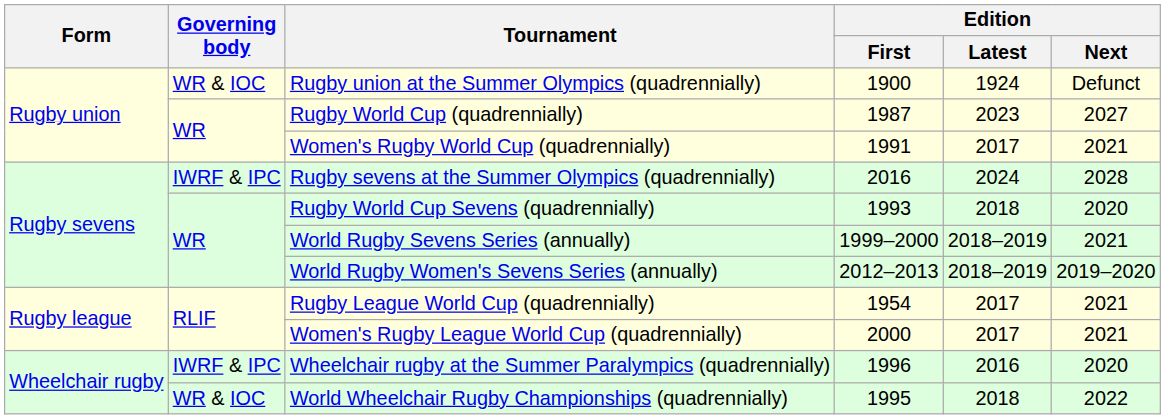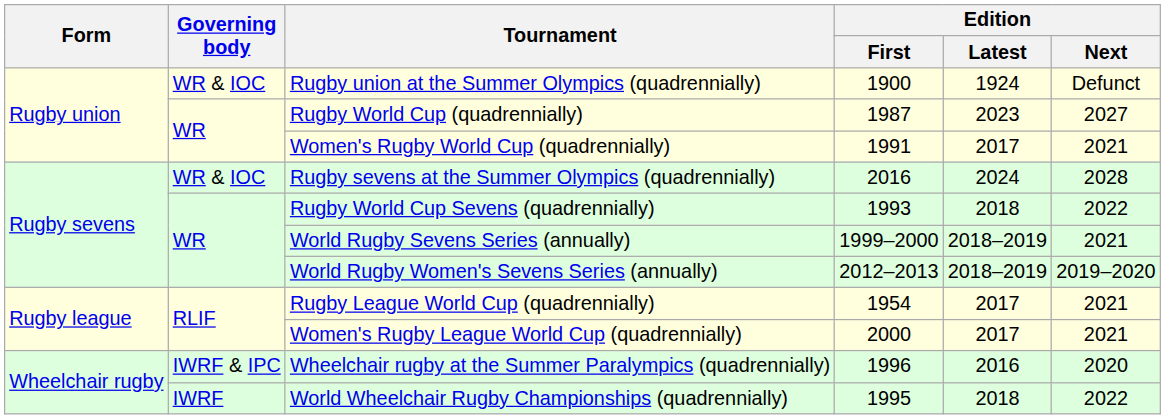 <table class="wikitable">
 <tr>
 <th rowspan="2">Form</th>
 <th rowspan="2"><a href='#'>Governing<br>body</a></th>
 <th rowspan="2">Tournament</th>
 <th colspan="3">Edition</th>
 </tr>
 <tr>
 <th>First</th>
 <th>Latest</th>
 <th>Next</th>
 </tr>
 <tr style="background: #ffd;">
 <td rowspan="3"><a href='#'>Rugby union</a></td>
 <td><a href='#'>WR</a> & <a href='#'>IOC</a></td>
 <td><a href='#'>Rugby union at the Summer Olympics</a> (quadrennially)</td>
 <td style="text-align:center;">1900</td>
 <td style="text-align:center;">1924</td>
 <td style="text-align:center;">Defunct</td>
 </tr>
 <tr style="background: #ffd;">
 <td rowspan="2"><a href='#'>WR</a></td>
 <td><a href='#'>Rugby World Cup</a> (quadrennially)</td>
 <td style="text-align:center;">1987</td>
 <td style="text-align:center;">2023</td>
 <td style="text-align:center;">2027</td>
 </tr>
 <tr style="background: #ffd;">
 <td><a href='#'>Women's Rugby World Cup</a> (quadrennially)</td>
 <td style="text-align:center;">1991</td>
 <td style="text-align:center;">2017</td>
 <td style="text-align:center;">2021</td>
 </tr>
 <tr style="background: #dfd;">
 <td rowspan="4"><a href='#'>Rugby sevens</a></td>
-<td><a href='#'>IWRF</a> & <a href='#'>IPC</a></td>
+<td><a href='#'>WR</a> & <a href='#'>IOC</a></td>
 <td><a href='#'>Rugby sevens at the Summer Olympics</a> (quadrennially)</td>
 <td style="text-align:center;">2016</td>
 <td style="text-align:center;">2024</td>
 <td style="text-align:center;">2028</td>
 </tr>
 <tr style="background: #dfd;">
 <td rowspan="3"><a href='#'>WR</a></td>
 <td><a href='#'>Rugby World Cup Sevens</a> (quadrennially)</td>
 <td style="text-align:center;">1993</td>
 <td style="text-align:center;">2018</td>
-<td style="text-align:center;">2020</td>
+<td style="text-align:center;">2022</td>
 </tr>
 <tr style="background: #dfd;">
 <td><a href='#'>World Rugby Sevens Series</a> (annually)</td>
 <td style="text-align:center;">1999–2000</td>
 <td style="text-align:center;">2018–2019</td>
 <td style="text-align:center;">2021</td>
 </tr>
 <tr style="background: #dfd;">
 <td><a href='#'>World Rugby Women's Sevens Series</a> (annually)</td>
 <td style="text-align:center;">2012–2013</td>
 <td style="text-align:center;">2018–2019</td>
 <td style="text-align:center;">2019–2020</td>
 </tr>
 <tr style="background: #ffd;">
 <td rowspan="2"><a href='#'>Rugby league</a></td>
 <td rowspan="2"><a href='#'>RLIF</a></td>
 <td><a href='#'>Rugby League World Cup</a> (quadrennially)</td>
 <td style="text-align:center;">1954</td>
 <td style="text-align:center;">2017</td>
 <td style="text-align:center;">2021</td>
 </tr>
 <tr style="background: #ffd;">
 <td><a href='#'>Women's Rugby League World Cup</a> (quadrennially)</td>
 <td style="text-align:center;">2000</td>
 <td style="text-align:center;">2017</td>
 <td style="text-align:center;">2021</td>
 </tr>
 <tr style="background: #dfd;">
 <td rowspan="2"><a href='#'>Wheelchair rugby</a></td>
 <td><a href='#'>IWRF</a> & <a href='#'>IPC</a></td>
 <td><a href='#'>Wheelchair rugby at the Summer Paralympics</a> (quadrennially)</td>
 <td style="text-align:center;">1996</td>
 <td style="text-align:center;">2016</td>
 <td style="text-align:center;">2020</td>
 </tr>
 <tr style="background: #dfd;">
-<td><a href='#'>WR</a> & <a href='#'>IOC</a></td>
+<td><a href='#'>IWRF</a></td>
 <td><a href='#'>World Wheelchair Rugby Championships</a> (quadrennially)</td>
 <td style="text-align:center;">1995</td>
 <td style="text-align:center;">2018</td>
 <td style="text-align:center;">2022</td>
 </tr>
 </table>
